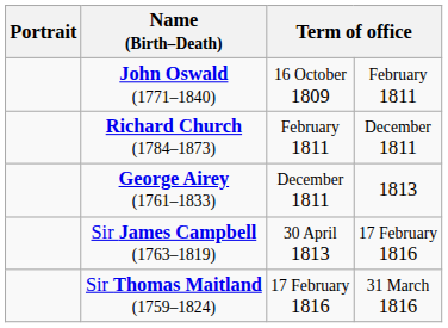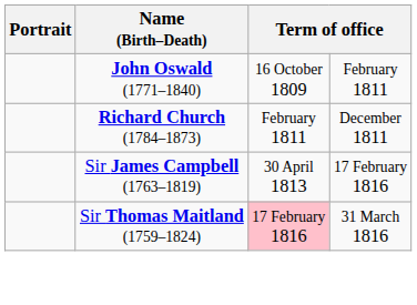 <table class="wikitable"  style="text-align:center;">
 <tr>
 <th>Portrait</th>
 <th>Name<br><small>(Birth–Death)</small></th>
 <th colspan="2">Term of office</th>
 </tr>
 <tr>
 <td></td>
 <td><a href='#'><strong>John Oswald</strong></a><br><small>(1771–1840)</small></td>
 <td><small>16 October</small><br>1809</td>
 <td><small>February</small><br>1811</td>
 </tr>
 <tr>
 <td></td>
 <td><a href='#'><strong>Richard Church</strong></a><br><small>(1784–1873)</small></td>
 <td><small>February</small><br>1811</td>
 <td><small>December</small><br>1811</td>
 </tr>
 <tr>
 <td></td>
-<td><strong><a href='#'>George Airey</a></strong><br><small>(1761–1833)</small></td>
-<td><small>December</small><br>1811</td>
-<td>1813</td>
-</tr>
-<tr>
-<td></td>
 <td><a href='#'>Sir <strong>James Campbell</strong></a><br><small>(1763–1819)</small></td>
 <td><small>30 April</small><br>1813</td>
 <td><small>17 February</small><br>1816</td>
 </tr>
 <tr>
 <td></td>
 <td><a href='#'>Sir <strong>Thomas Maitland</strong></a><br><small>(1759–1824)</small></td>
-<td><small>17 February</small><br>1816</td>
+<td style="background: pink;"><small>17 February</small><br>1816</td>
 <td><small>31 March</small><br>1816</td>
 </tr>
 </table>
